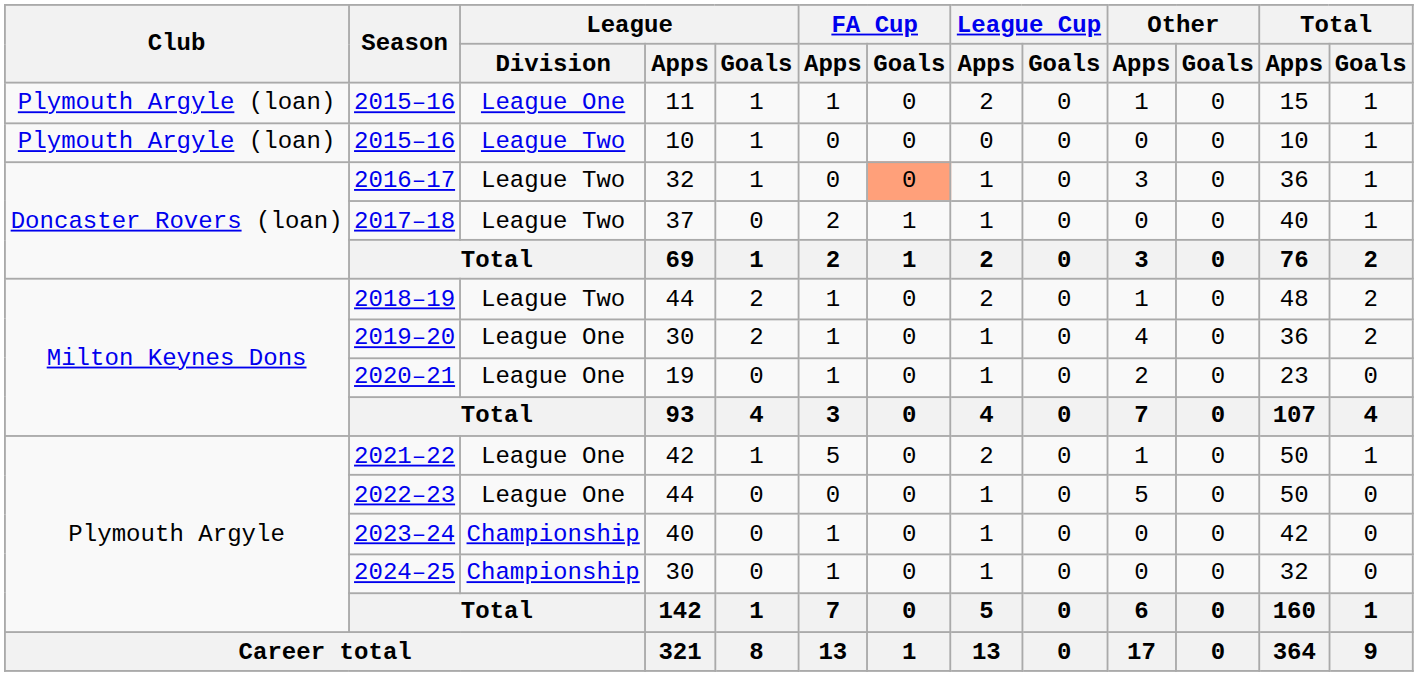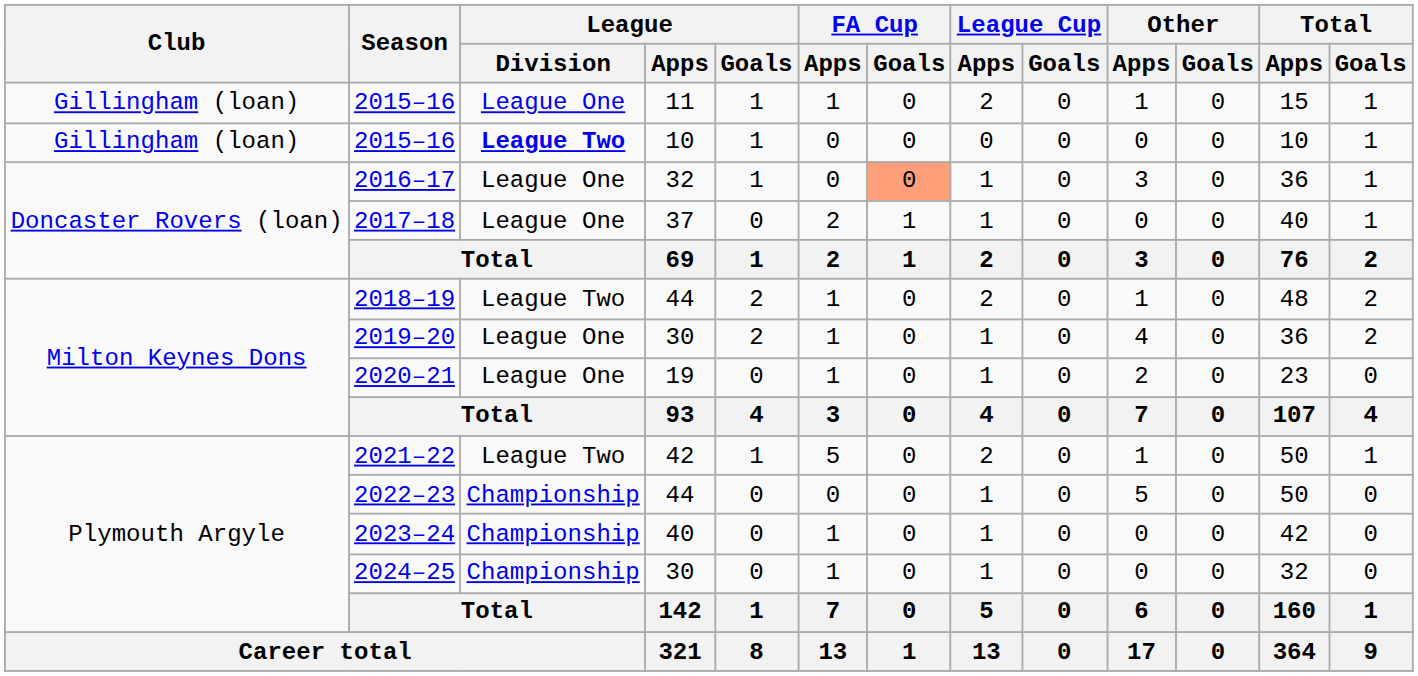 <table class="wikitable" style="text-align:center">
 <tr>
 <th rowspan="2">Club</th>
 <th rowspan="2">Season</th>
 <th colspan="3">League</th>
 <th colspan="2"><a href='#'>FA Cup</a></th>
 <th colspan="2"><a href='#'>League Cup</a></th>
 <th colspan="2">Other</th>
 <th colspan="2">Total</th>
 </tr>
 <tr>
 <th>Division</th>
 <th>Apps</th>
 <th>Goals</th>
 <th>Apps</th>
 <th>Goals</th>
 <th>Apps</th>
 <th>Goals</th>
 <th>Apps</th>
 <th>Goals</th>
 <th>Apps</th>
 <th>Goals</th>
 </tr>
 <tr>
-<td><a href='#'>Plymouth Argyle</a> (loan)</td>
+<td><a href='#'>Gillingham</a> (loan)</td>
 <td><a href='#'>2015–16</a></td>
 <td><a href='#'>League One</a></td>
 <td>11</td>
 <td>1</td>
 <td>1</td>
 <td>0</td>
 <td>2</td>
 <td>0</td>
 <td>1</td>
 <td>0</td>
 <td>15</td>
 <td>1</td>
 </tr>
 <tr>
-<td><a href='#'>Plymouth Argyle</a> (loan)</td>
+<td><a href='#'>Gillingham</a> (loan)</td>
 <td><a href='#'>2015–16</a></td>
-<td><a href='#'>League Two</a></td>
+<td><strong><a href='#'>League Two</a></strong></td>
 <td>10</td>
 <td>1</td>
 <td>0</td>
 <td>0</td>
 <td>0</td>
 <td>0</td>
 <td>0</td>
 <td>0</td>
 <td>10</td>
 <td>1</td>
 </tr>
 <tr>
 <td rowspan="3"><a href='#'>Doncaster Rovers</a> (loan)</td>
 <td><a href='#'>2016–17</a></td>
-<td>League Two</td>
+<td>League One</td>
 <td>32</td>
 <td>1</td>
 <td>0</td>
 <td style="background: lightsalmon;">0</td>
 <td>1</td>
 <td>0</td>
 <td>3</td>
 <td>0</td>
 <td>36</td>
 <td>1</td>
 </tr>
 <tr>
 <td><a href='#'>2017–18</a></td>
-<td>League Two</td>
+<td>League One</td>
 <td>37</td>
 <td>0</td>
 <td>2</td>
 <td>1</td>
 <td>1</td>
 <td>0</td>
 <td>0</td>
 <td>0</td>
 <td>40</td>
 <td>1</td>
 </tr>
 <tr>
 <th colspan="2">Total</th>
 <th>69</th>
 <th>1</th>
 <th>2</th>
 <th>1</th>
 <th>2</th>
 <th>0</th>
 <th>3</th>
 <th>0</th>
 <th>76</th>
 <th>2</th>
 </tr>
 <tr>
 <td rowspan="4"><a href='#'>Milton Keynes Dons</a></td>
 <td><a href='#'>2018–19</a></td>
 <td>League Two</td>
 <td>44</td>
 <td>2</td>
 <td>1</td>
 <td>0</td>
 <td>2</td>
 <td>0</td>
 <td>1</td>
 <td>0</td>
 <td>48</td>
 <td>2</td>
 </tr>
 <tr>
 <td><a href='#'>2019–20</a></td>
 <td>League One</td>
 <td>30</td>
 <td>2</td>
 <td>1</td>
 <td>0</td>
 <td>1</td>
 <td>0</td>
 <td>4</td>
 <td>0</td>
 <td>36</td>
 <td>2</td>
 </tr>
 <tr>
 <td><a href='#'>2020–21</a></td>
 <td>League One</td>
 <td>19</td>
 <td>0</td>
 <td>1</td>
 <td>0</td>
 <td>1</td>
 <td>0</td>
 <td>2</td>
 <td>0</td>
 <td>23</td>
 <td>0</td>
 </tr>
 <tr>
 <th colspan="2">Total</th>
 <th>93</th>
 <th>4</th>
 <th>3</th>
 <th>0</th>
 <th>4</th>
 <th>0</th>
 <th>7</th>
 <th>0</th>
 <th>107</th>
 <th>4</th>
 </tr>
 <tr>
 <td rowspan="5">Plymouth Argyle</td>
 <td><a href='#'>2021–22</a></td>
-<td>League One</td>
+<td>League Two</td>
 <td>42</td>
 <td>1</td>
 <td>5</td>
 <td>0</td>
 <td>2</td>
 <td>0</td>
 <td>1</td>
 <td>0</td>
 <td>50</td>
 <td>1</td>
 </tr>
 <tr>
 <td><a href='#'>2022–23</a></td>
-<td>League One</td>
+<td><a href='#'>Championship</a></td>
 <td>44</td>
 <td>0</td>
 <td>0</td>
 <td>0</td>
 <td>1</td>
 <td>0</td>
 <td>5</td>
 <td>0</td>
 <td>50</td>
 <td>0</td>
 </tr>
 <tr>
 <td><a href='#'>2023–24</a></td>
 <td><a href='#'>Championship</a></td>
 <td>40</td>
 <td>0</td>
 <td>1</td>
 <td>0</td>
 <td>1</td>
 <td>0</td>
 <td>0</td>
 <td>0</td>
 <td>42</td>
 <td>0</td>
 </tr>
 <tr>
 <td><a href='#'>2024–25</a></td>
 <td><a href='#'>Championship</a></td>
 <td>30</td>
 <td>0</td>
 <td>1</td>
 <td>0</td>
 <td>1</td>
 <td>0</td>
 <td>0</td>
 <td>0</td>
 <td>32</td>
 <td>0</td>
 </tr>
 <tr>
 <th colspan="2">Total</th>
 <th>142</th>
 <th>1</th>
 <th>7</th>
 <th>0</th>
 <th>5</th>
 <th>0</th>
 <th>6</th>
 <th>0</th>
 <th>160</th>
 <th>1</th>
 </tr>
 <tr>
 <th colspan="3">Career total</th>
 <th>321</th>
 <th>8</th>
 <th>13</th>
 <th>1</th>
 <th>13</th>
 <th>0</th>
 <th>17</th>
 <th>0</th>
 <th>364</th>
 <th>9</th>
 </tr>
 </table>
